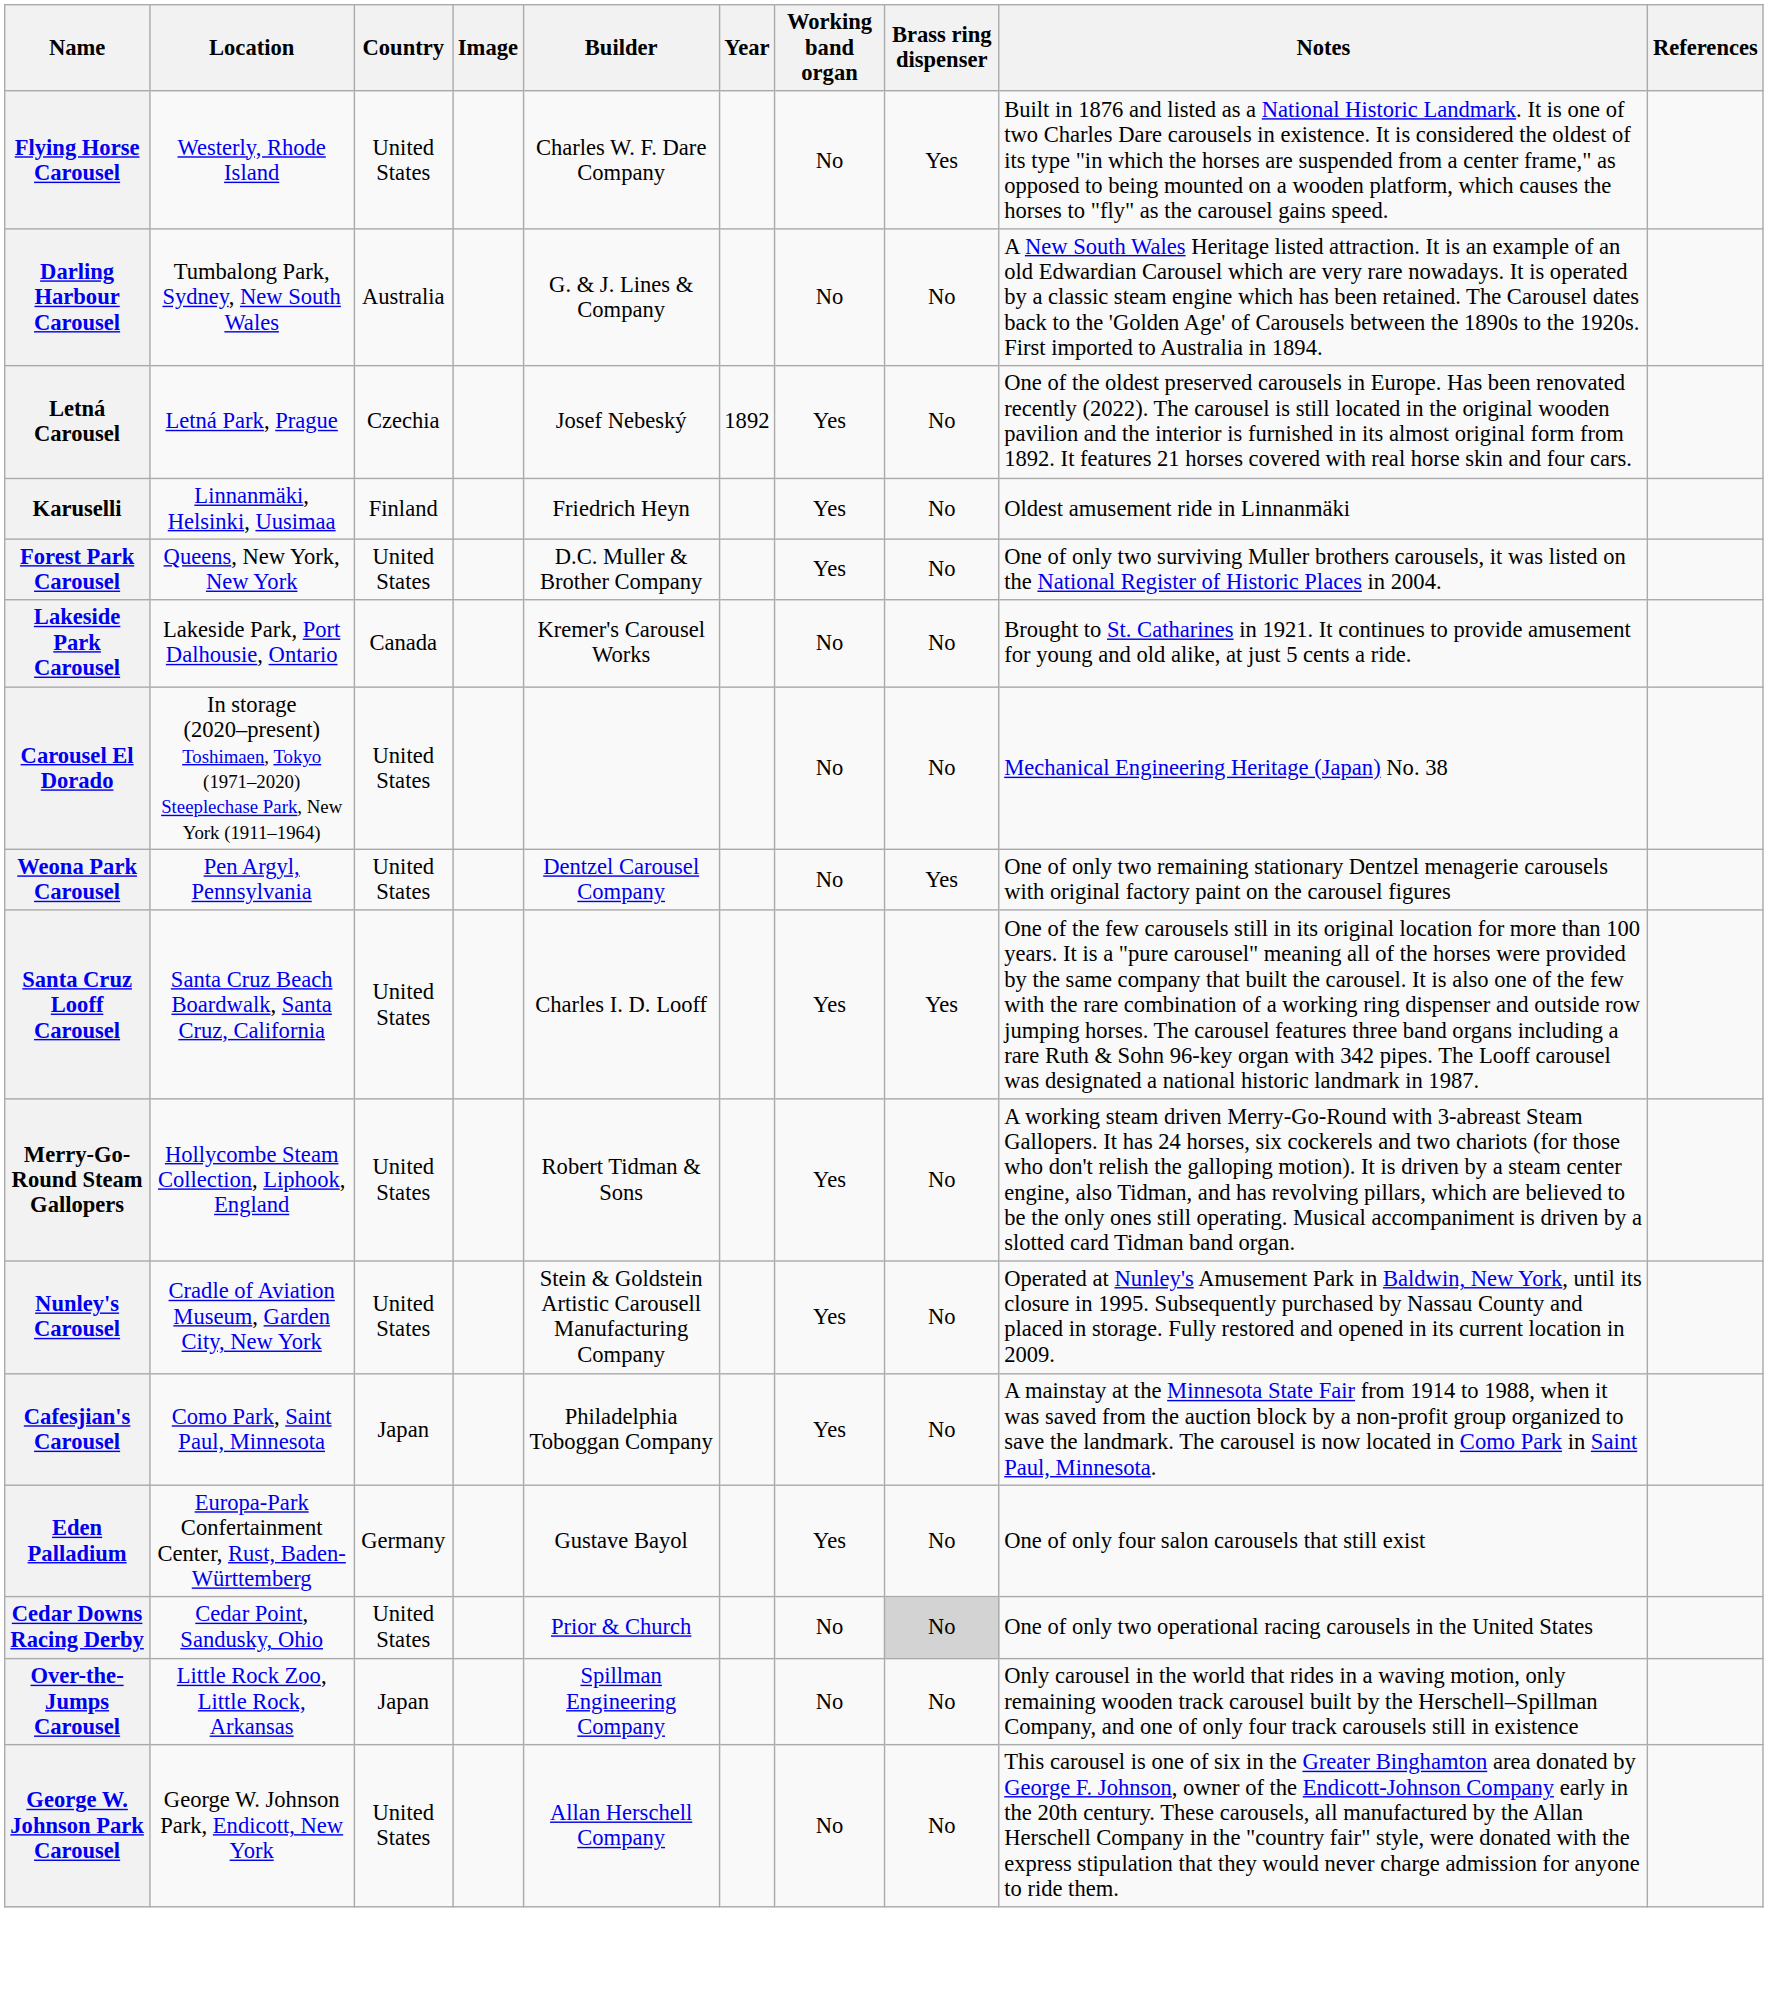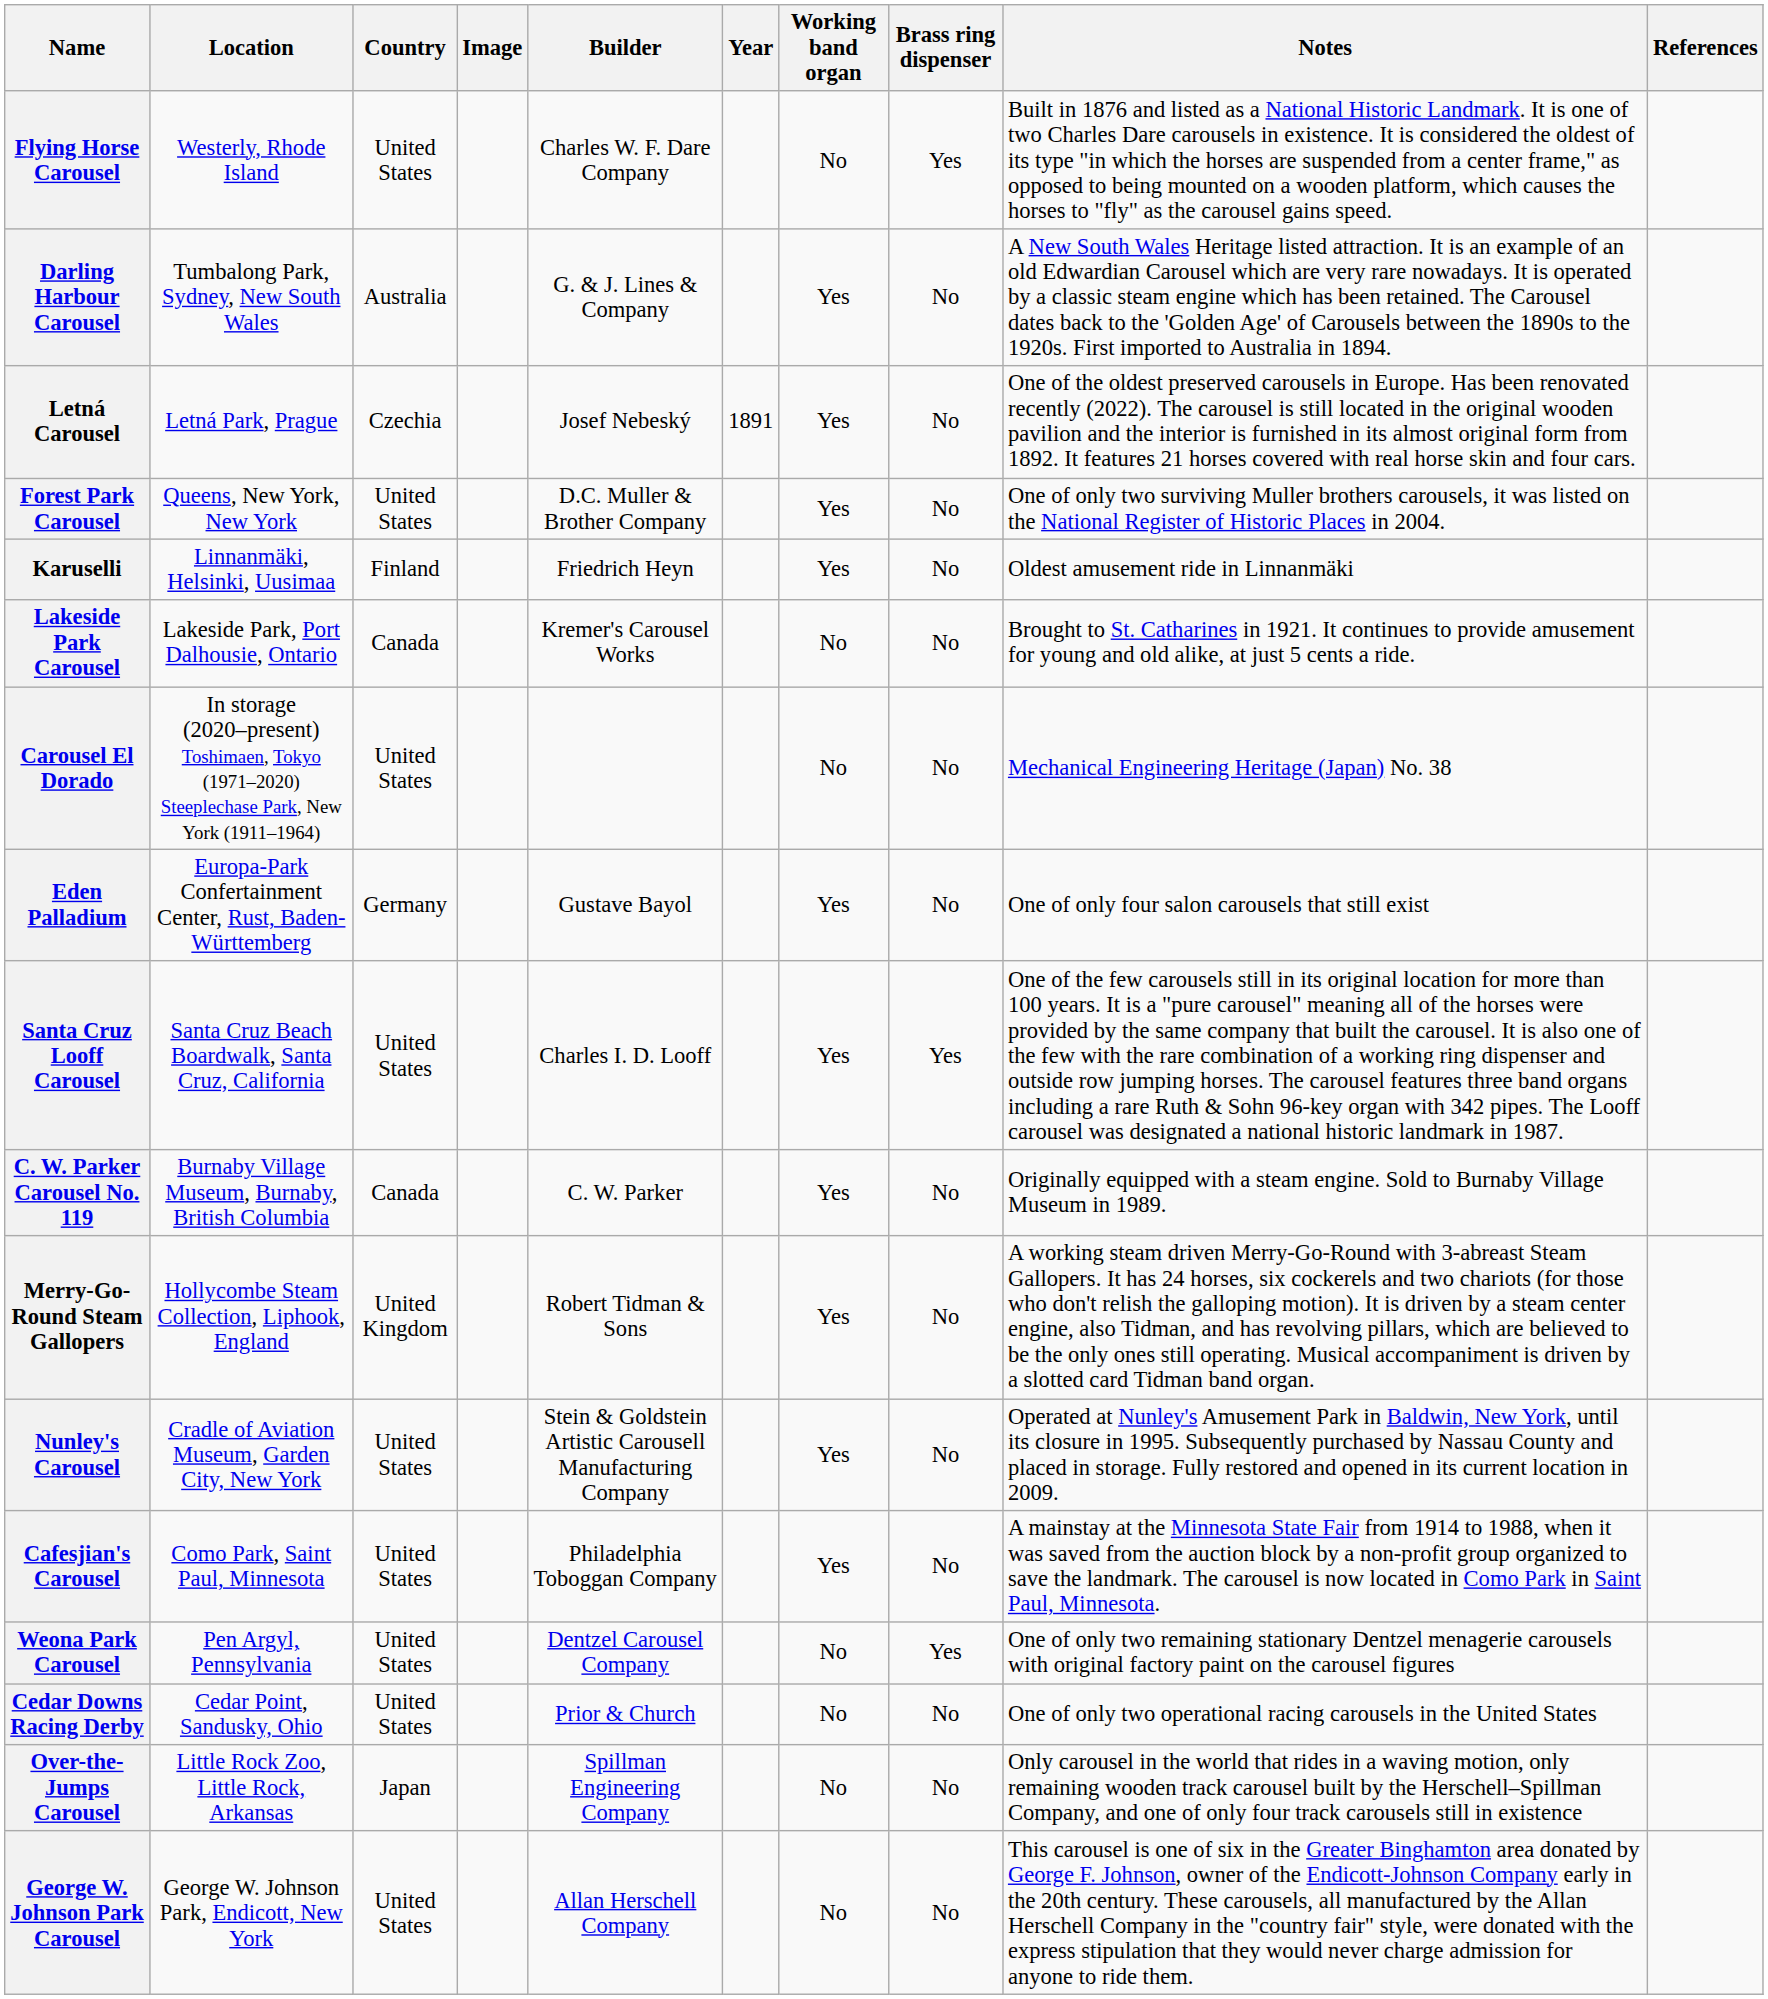 <table class="wikitable sortable" style="text-align:center">
 <tr>
 <th scope=col class="text">Name</th>
 <th scope=col class="text">Location</th>
 <th scope=col class="text">Country</th>
 <th scope=col class="unsortable">Image</th>
 <th scope=col class="text">Builder</th>
 <th scope=col class="date">Year</th>
 <th scope=col class="text">Working band organ</th>
 <th scope=col class="text">Brass ring dispenser</th>
 <th scope=col class="unsortable">Notes</th>
 <th scope=col class="unsortable">References</th>
 </tr>
 <tr>
 <th><a href='#'>Flying Horse Carousel</a></th>
 <td><a href='#'>Westerly, Rhode Island</a></td>
 <td> United States</td>
 <td></td>
 <td>Charles W. F. Dare Company</td>
 <td></td>
 <td>No</td>
 <td>Yes</td>
 <td style="text-align:left">Built in 1876 and listed as a <a href='#'>National Historic Landmark</a>. It is one of two Charles Dare carousels in existence. It is considered the oldest of its type "in which the horses are suspended from a center frame," as opposed to being mounted on a wooden platform, which causes the horses to "fly" as the carousel gains speed.</td>
 <td></td>
 </tr>
 <tr>
 <th><a href='#'>Darling Harbour Carousel</a></th>
 <td>Tumbalong Park, <a href='#'>Sydney</a>, <a href='#'>New South Wales</a></td>
 <td> Australia</td>
 <td></td>
 <td>G. & J. Lines & Company</td>
 <td></td>
-<td>No</td>
+<td>Yes</td>
 <td>No</td>
 <td style="text-align:left">A <a href='#'>New South Wales</a> Heritage listed attraction. It is an example of an old Edwardian Carousel which are very rare nowadays. It is operated by a classic steam engine which has been retained. The Carousel dates back to the 'Golden Age' of Carousels between the 1890s to the 1920s. First imported to Australia in 1894.</td>
 <td></td>
 </tr>
 <tr>
 <th>Letná Carousel</th>
 <td><a href='#'>Letná Park</a>, <a href='#'>Prague</a></td>
 <td> Czechia</td>
 <td></td>
 <td>Josef Nebeský</td>
-<td>1892</td>
+<td>1891</td>
 <td>Yes</td>
 <td>No</td>
 <td style="text-align:left">One of the oldest preserved carousels in Europe. Has been renovated recently (2022). The carousel is still located in the original wooden pavilion and the interior is furnished in its almost original form from 1892. It features 21 horses covered with real horse skin and four cars.</td>
+<td></td>
+</tr>
+<tr>
+<th><a href='#'>Forest Park Carousel</a></th>
+<td><a href='#'>Queens</a>, New York, <a href='#'>New York</a></td>
+<td> United States</td>
+<td></td>
+<td>D.C. Muller & Brother Company</td>
+<td></td>
+<td>Yes</td>
+<td>No</td>
+<td style="text-align:left">One of only two surviving Muller brothers carousels, it was listed on the <a href='#'>National Register of Historic Places</a> in 2004.</td>
 <td></td>
 </tr>
 <tr>
 <th>Karuselli</th>
 <td><a href='#'>Linnanmäki</a>, <a href='#'>Helsinki</a>, <a href='#'>Uusimaa</a></td>
 <td> Finland</td>
 <td></td>
 <td>Friedrich Heyn</td>
 <td></td>
 <td>Yes</td>
 <td>No</td>
 <td style="text-align:left">Oldest amusement ride in Linnanmäki</td>
-<td></td>
-</tr>
-<tr>
-<th><a href='#'>Forest Park Carousel</a></th>
-<td><a href='#'>Queens</a>, New York, <a href='#'>New York</a></td>
-<td> United States</td>
-<td></td>
-<td>D.C. Muller & Brother Company</td>
-<td></td>
-<td>Yes</td>
-<td>No</td>
-<td style="text-align:left">One of only two surviving Muller brothers carousels, it was listed on the <a href='#'>National Register of Historic Places</a> in 2004.</td>
 <td></td>
 </tr>
 <tr>
 <th><a href='#'>Lakeside Park Carousel</a></th>
 <td>Lakeside Park, <a href='#'>Port Dalhousie</a>, <a href='#'>Ontario</a></td>
 <td> Canada</td>
 <td></td>
 <td>Kremer's Carousel Works</td>
 <td></td>
 <td>No</td>
 <td>No</td>
 <td style="text-align:left">Brought to <a href='#'>St. Catharines</a> in 1921. It continues to provide amusement for young and old alike, at just 5 cents a ride.</td>
 <td></td>
 </tr>
 <tr>
 <th><a href='#'>Carousel El Dorado</a></th>
 <td>In storage<br>(2020–present)<br><small><a href='#'>Toshimaen</a>, <a href='#'>Tokyo</a> (1971–2020)<br><a href='#'>Steeplechase Park</a>, New York (1911–1964)</small></td>
 <td> United States</td>
 <td></td>
 <td></td>
 <td></td>
 <td>No</td>
 <td>No</td>
 <td style="text-align:left"><a href='#'>Mechanical Engineering Heritage (Japan)</a> No. 38</td>
 <td></td>
 </tr>
 <tr>
-<th><a href='#'>Weona Park Carousel</a></th>
-<td><a href='#'>Pen Argyl, Pennsylvania</a></td>
-<td> United States</td>
+<th><a href='#'>Eden Palladium</a></th>
+<td><a href='#'>Europa-Park</a> Confertainment Center, <a href='#'>Rust, Baden-Württemberg</a></td>
+<td> Germany</td>
 <td></td>
-<td><a href='#'>Dentzel Carousel Company</a></td>
+<td>Gustave Bayol</td>
 <td></td>
+<td>Yes</td>
 <td>No</td>
-<td>Yes</td>
-<td style="text-align:left">One of only two remaining stationary Dentzel menagerie carousels with original factory paint on the carousel figures</td>
+<td style="text-align:left">One of only four salon carousels that still exist</td>
 <td></td>
 </tr>
 <tr>
 <th><a href='#'>Santa Cruz Looff Carousel</a></th>
 <td><a href='#'>Santa Cruz Beach Boardwalk</a>, <a href='#'>Santa Cruz, California</a></td>
 <td> United States</td>
 <td></td>
 <td>Charles I. D. Looff</td>
 <td></td>
 <td>Yes</td>
 <td>Yes</td>
 <td style="text-align:left">One of the few carousels still in its original location for more than 100 years. It is a "pure carousel" meaning all of the horses were provided by the same company that built the carousel. It is also one of the few with the rare combination of a working ring dispenser and outside row jumping horses. The carousel features three band organs including a rare Ruth & Sohn 96-key organ with 342 pipes. The Looff carousel was designated a national historic landmark in 1987.</td>
 <td></td>
 </tr>
 <tr>
+<th><a href='#'>C. W. Parker Carousel No. 119</a></th>
+<td><a href='#'>Burnaby Village Museum</a>, <a href='#'>Burnaby</a>, <a href='#'>British Columbia</a></td>
+<td> Canada</td>
+<td></td>
+<td>C. W. Parker</td>
+<td></td>
+<td>Yes</td>
+<td>No</td>
+<td style="text-align:left">Originally equipped with a steam engine. Sold to Burnaby Village Museum in 1989.</td>
+<td></td>
+</tr>
+<tr>
 <th>Merry-Go-Round Steam Gallopers</th>
 <td><a href='#'>Hollycombe Steam Collection</a>, <a href='#'>Liphook</a>, <a href='#'>England</a></td>
-<td> United States</td>
+<td> United Kingdom</td>
 <td></td>
 <td>Robert Tidman & Sons</td>
 <td></td>
 <td>Yes</td>
 <td>No</td>
 <td style="text-align:left">A working steam driven Merry-Go-Round with 3-abreast Steam Gallopers. It has 24 horses, six cockerels and two chariots (for those who don't relish the galloping motion). It is driven by a steam center engine, also Tidman, and has revolving pillars, which are believed to be the only ones still operating. Musical accompaniment is driven by a slotted card Tidman band organ.</td>
 <td></td>
 </tr>
 <tr>
 <th><a href='#'>Nunley's Carousel</a></th>
 <td><a href='#'>Cradle of Aviation Museum</a>, <a href='#'>Garden City, New York</a></td>
 <td> United States</td>
 <td></td>
 <td>Stein & Goldstein Artistic Carousell Manufacturing Company</td>
 <td></td>
 <td>Yes</td>
 <td>No</td>
 <td style="text-align:left">Operated at <a href='#'>Nunley's</a> Amusement Park in <a href='#'>Baldwin, New York</a>, until its closure in 1995. Subsequently purchased by Nassau County and placed in storage. Fully restored and opened in its current location in 2009.</td>
 <td></td>
 </tr>
 <tr>
 <th><a href='#'>Cafesjian's Carousel</a></th>
 <td><a href='#'>Como Park</a>, <a href='#'>Saint Paul, Minnesota</a></td>
-<td> Japan</td>
+<td> United States</td>
 <td></td>
 <td>Philadelphia Toboggan Company</td>
 <td></td>
 <td>Yes</td>
 <td>No</td>
 <td style="text-align:left">A mainstay at the <a href='#'>Minnesota State Fair</a> from 1914 to 1988, when it was saved from the auction block by a non-profit group organized to save the landmark. The carousel is now located in <a href='#'>Como Park</a> in <a href='#'>Saint Paul, Minnesota</a>.</td>
 <td></td>
 </tr>
 <tr>
-<th><a href='#'>Eden Palladium</a></th>
-<td><a href='#'>Europa-Park</a> Confertainment Center, <a href='#'>Rust, Baden-Württemberg</a></td>
-<td> Germany</td>
+<th><a href='#'>Weona Park Carousel</a></th>
+<td><a href='#'>Pen Argyl, Pennsylvania</a></td>
+<td> United States</td>
 <td></td>
-<td>Gustave Bayol</td>
+<td><a href='#'>Dentzel Carousel Company</a></td>
 <td></td>
+<td>No</td>
 <td>Yes</td>
-<td>No</td>
-<td style="text-align:left">One of only four salon carousels that still exist</td>
+<td style="text-align:left">One of only two remaining stationary Dentzel menagerie carousels with original factory paint on the carousel figures</td>
 <td></td>
 </tr>
 <tr>
 <th><a href='#'>Cedar Downs Racing Derby</a></th>
 <td><a href='#'>Cedar Point</a>, <a href='#'>Sandusky, Ohio</a></td>
 <td> United States</td>
 <td></td>
 <td><a href='#'>Prior & Church</a></td>
 <td></td>
 <td>No</td>
-<td style="background: lightgrey;">No</td>
+<td>No</td>
 <td style="text-align:left">One of only two operational racing carousels in the United States</td>
 <td></td>
 </tr>
 <tr>
 <th><a href='#'>Over-the-Jumps Carousel</a></th>
 <td><a href='#'>Little Rock Zoo</a>, <a href='#'>Little Rock, Arkansas</a></td>
 <td> Japan</td>
 <td></td>
 <td><a href='#'>Spillman Engineering Company</a></td>
 <td></td>
 <td>No</td>
 <td>No</td>
 <td style="text-align:left">Only carousel in the world that rides in a waving motion, only remaining wooden track carousel built by the Herschell–Spillman Company, and one of only four track carousels still in existence</td>
 <td></td>
 </tr>
 <tr>
 <th><a href='#'>George W. Johnson Park Carousel</a></th>
 <td>George W. Johnson Park, <a href='#'>Endicott, New York</a></td>
 <td> United States</td>
 <td></td>
 <td><a href='#'>Allan Herschell Company</a></td>
 <td></td>
 <td>No</td>
 <td>No</td>
 <td style="text-align:left">This carousel is one of six in the <a href='#'>Greater Binghamton</a> area donated by <a href='#'>George F. Johnson</a>, owner of the <a href='#'>Endicott-Johnson Company</a> early in the 20th century. These carousels, all manufactured by the Allan Herschell Company in the "country fair" style, were donated with the express stipulation that they would never charge admission for anyone to ride them.</td>
 <td></td>
 </tr>
 </table>
